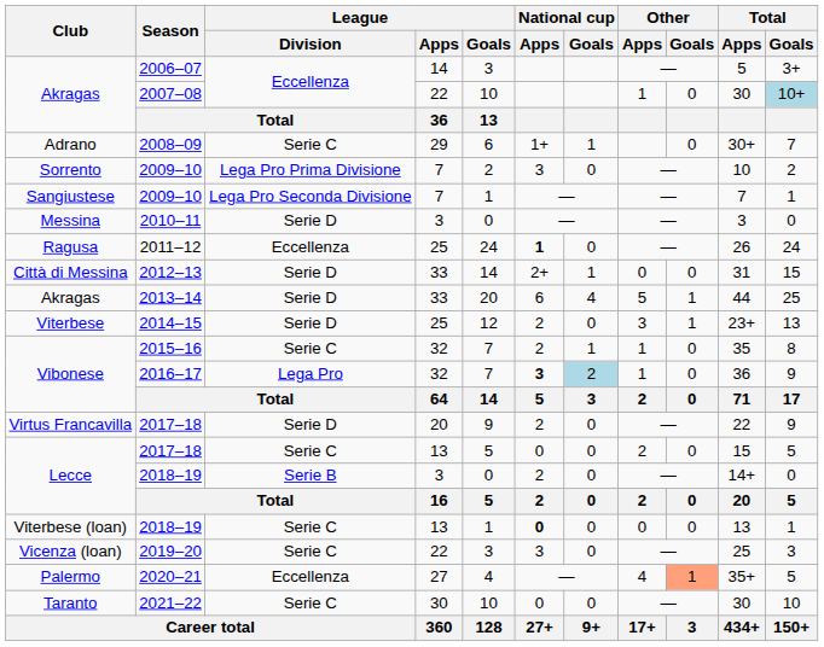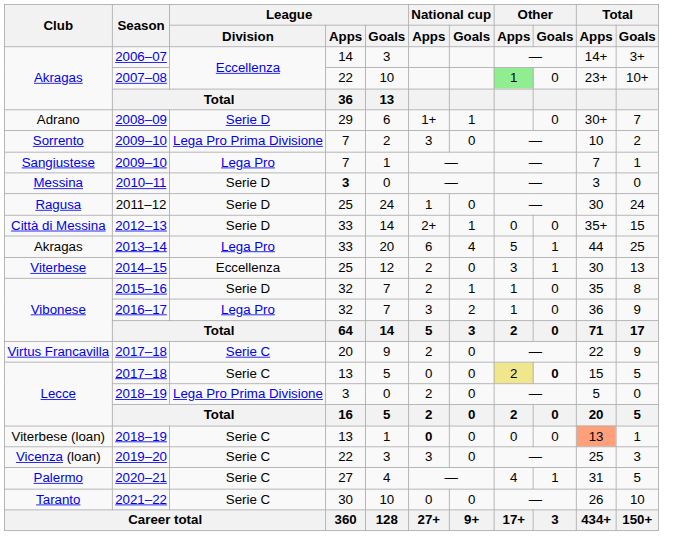 <table class="wikitable" style="text-align:center">
 <tr>
 <th rowspan="2">Club</th>
 <th rowspan="2">Season</th>
 <th colspan="3">League</th>
 <th colspan="2">National cup</th>
 <th colspan="2">Other</th>
 <th colspan="2">Total</th>
 </tr>
 <tr>
 <th>Division</th>
 <th>Apps</th>
 <th>Goals</th>
 <th>Apps</th>
 <th>Goals</th>
 <th>Apps</th>
 <th>Goals</th>
 <th>Apps</th>
 <th>Goals</th>
 </tr>
 <tr>
 <td rowspan="3"><a href='#'>Akragas</a></td>
 <td><a href='#'>2006–07</a></td>
 <td rowspan="2"><a href='#'>Eccellenza</a></td>
 <td>14</td>
 <td>3</td>
 <td></td>
 <td></td>
 <td colspan="2">—</td>
-<td>5</td>
+<td>14+</td>
 <td>3+</td>
 </tr>
 <tr>
 <td><a href='#'>2007–08</a></td>
 <td>22</td>
 <td>10</td>
 <td></td>
 <td></td>
-<td>1</td>
+<td style="background: lightgreen;">1</td>
 <td>0</td>
-<td>30</td>
-<td style="background: lightblue;">10+</td>
+<td>23+</td>
+<td>10+</td>
 </tr>
 <tr>
 <th colspan="2">Total</th>
 <th>36</th>
 <th>13</th>
 <th></th>
 <th></th>
 <th></th>
 <th></th>
 <th></th>
 <th></th>
 </tr>
 <tr>
 <td>Adrano</td>
 <td><a href='#'>2008–09</a></td>
-<td>Serie C</td>
+<td><a href='#'>Serie D</a></td>
 <td>29</td>
 <td>6</td>
 <td>1+</td>
 <td>1</td>
 <td></td>
 <td>0</td>
 <td>30+</td>
 <td>7</td>
 </tr>
 <tr>
 <td><a href='#'>Sorrento</a></td>
 <td><a href='#'>2009–10</a></td>
 <td><a href='#'>Lega Pro Prima Divisione</a></td>
 <td>7</td>
 <td>2</td>
 <td>3</td>
 <td>0</td>
 <td colspan="2">—</td>
 <td>10</td>
 <td>2</td>
 </tr>
 <tr>
 <td><a href='#'>Sangiustese</a></td>
 <td><a href='#'>2009–10</a></td>
-<td><a href='#'>Lega Pro Seconda Divisione</a></td>
+<td><a href='#'>Lega Pro</a></td>
 <td>7</td>
 <td>1</td>
 <td colspan="2">—</td>
 <td colspan="2">—</td>
 <td>7</td>
 <td>1</td>
 </tr>
 <tr>
 <td><a href='#'>Messina</a></td>
 <td><a href='#'>2010–11</a></td>
 <td>Serie D</td>
-<td>3</td>
+<td><strong>3</strong></td>
 <td>0</td>
 <td colspan="2">—</td>
 <td colspan="2">—</td>
 <td>3</td>
 <td>0</td>
 </tr>
 <tr>
 <td><a href='#'>Ragusa</a></td>
 <td>2011–12</td>
-<td>Eccellenza</td>
+<td>Serie D</td>
 <td>25</td>
 <td>24</td>
-<td><strong>1</strong></td>
+<td>1</td>
 <td>0</td>
 <td colspan="2">—</td>
-<td>26</td>
+<td>30</td>
 <td>24</td>
 </tr>
 <tr>
 <td><a href='#'>Città di Messina</a></td>
 <td><a href='#'>2012–13</a></td>
 <td>Serie D</td>
 <td>33</td>
 <td>14</td>
 <td>2+</td>
 <td>1</td>
 <td>0</td>
 <td>0</td>
-<td>31</td>
+<td>35+</td>
 <td>15</td>
 </tr>
 <tr>
 <td>Akragas</td>
 <td><a href='#'>2013–14</a></td>
-<td>Serie D</td>
+<td><a href='#'>Lega Pro</a></td>
 <td>33</td>
 <td>20</td>
 <td>6</td>
 <td>4</td>
 <td>5</td>
 <td>1</td>
 <td>44</td>
 <td>25</td>
 </tr>
 <tr>
 <td><a href='#'>Viterbese</a></td>
 <td><a href='#'>2014–15</a></td>
-<td>Serie D</td>
+<td>Eccellenza</td>
 <td>25</td>
 <td>12</td>
 <td>2</td>
 <td>0</td>
 <td>3</td>
 <td>1</td>
-<td>23+</td>
+<td>30</td>
 <td>13</td>
 </tr>
 <tr>
 <td rowspan="3"><a href='#'>Vibonese</a></td>
 <td><a href='#'>2015–16</a></td>
-<td>Serie C</td>
+<td>Serie D</td>
 <td>32</td>
 <td>7</td>
 <td>2</td>
 <td>1</td>
 <td>1</td>
 <td>0</td>
 <td>35</td>
 <td>8</td>
 </tr>
 <tr>
 <td><a href='#'>2016–17</a></td>
 <td><a href='#'>Lega Pro</a></td>
 <td>32</td>
 <td>7</td>
-<td><strong>3</strong></td>
-<td style="background: lightblue;">2</td>
+<td>3</td>
+<td>2</td>
 <td>1</td>
 <td>0</td>
 <td>36</td>
 <td>9</td>
 </tr>
 <tr>
 <th colspan="2">Total</th>
 <th>64</th>
 <th>14</th>
 <th>5</th>
 <th>3</th>
 <th>2</th>
 <th>0</th>
 <th>71</th>
 <th>17</th>
 </tr>
 <tr>
 <td><a href='#'>Virtus Francavilla</a></td>
 <td><a href='#'>2017–18</a></td>
-<td>Serie D</td>
+<td><a href='#'>Serie C</a></td>
 <td>20</td>
 <td>9</td>
 <td>2</td>
 <td>0</td>
 <td colspan="2">—</td>
 <td>22</td>
 <td>9</td>
 </tr>
 <tr>
 <td rowspan="3"><a href='#'>Lecce</a></td>
 <td><a href='#'>2017–18</a></td>
 <td>Serie C</td>
 <td>13</td>
 <td>5</td>
 <td>0</td>
 <td>0</td>
-<td>2</td>
-<td>0</td>
+<td style="background: khaki;">2</td>
+<td><strong>0</strong></td>
 <td>15</td>
 <td>5</td>
 </tr>
 <tr>
 <td><a href='#'>2018–19</a></td>
-<td><a href='#'>Serie B</a></td>
+<td><a href='#'>Lega Pro Prima Divisione</a></td>
 <td>3</td>
 <td>0</td>
 <td>2</td>
 <td>0</td>
 <td colspan="2">—</td>
-<td>14+</td>
+<td>5</td>
 <td>0</td>
 </tr>
 <tr>
 <th colspan="2">Total</th>
 <th>16</th>
 <th>5</th>
 <th>2</th>
 <th>0</th>
 <th>2</th>
 <th>0</th>
 <th>20</th>
 <th>5</th>
 </tr>
 <tr>
 <td>Viterbese (loan)</td>
 <td><a href='#'>2018–19</a></td>
 <td>Serie C</td>
 <td>13</td>
 <td>1</td>
 <td><strong>0</strong></td>
 <td>0</td>
 <td>0</td>
 <td>0</td>
-<td>13</td>
+<td style="background: lightsalmon;">13</td>
 <td>1</td>
 </tr>
 <tr>
 <td><a href='#'>Vicenza</a> (loan)</td>
 <td><a href='#'>2019–20</a></td>
 <td>Serie C</td>
 <td>22</td>
 <td>3</td>
 <td>3</td>
 <td>0</td>
 <td colspan="2">—</td>
 <td>25</td>
 <td>3</td>
 </tr>
 <tr>
 <td><a href='#'>Palermo</a></td>
 <td><a href='#'>2020–21</a></td>
-<td>Eccellenza</td>
+<td>Serie C</td>
 <td>27</td>
 <td>4</td>
 <td colspan="2">—</td>
 <td>4</td>
-<td style="background: lightsalmon;">1</td>
-<td>35+</td>
+<td>1</td>
+<td>31</td>
 <td>5</td>
 </tr>
 <tr>
 <td><a href='#'>Taranto</a></td>
 <td><a href='#'>2021–22</a></td>
 <td>Serie C</td>
 <td>30</td>
 <td>10</td>
 <td>0</td>
 <td>0</td>
 <td colspan="2">—</td>
-<td>30</td>
+<td>26</td>
 <td>10</td>
 </tr>
 <tr>
 <th colspan="3">Career total</th>
 <th>360</th>
 <th>128</th>
 <th>27+</th>
 <th>9+</th>
 <th>17+</th>
 <th>3</th>
 <th>434+</th>
 <th>150+</th>
 </tr>
 </table>
